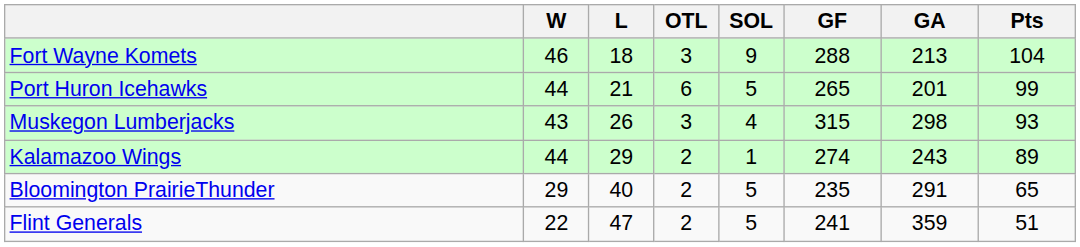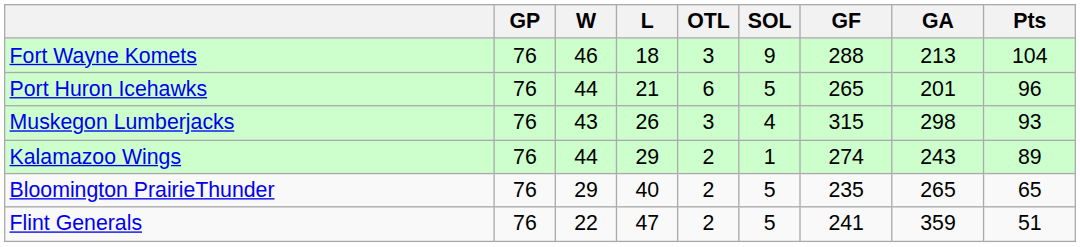 <table class="wikitable">
 <tr>
 <th width="40%" bgcolor="#e0e0e0"></th>
+<th width="5%" bgcolor="#e0e0e0">GP</th>
 <th width="5%" bgcolor="#e0e0e0">W</th>
 <th width="5%" bgcolor="#e0e0e0">L</th>
 <th width="5%" bgcolor="#e0e0e0">OTL</th>
 <th width="5%" bgcolor="#e0e0e0">SOL</th>
 <th width="7.5%" bgcolor="#e0e0e0">GF</th>
 <th width="7.5%" bgcolor="#e0e0e0">GA</th>
 <th width="7.5%" bgcolor="#e0e0e0">Pts</th>
 </tr>
 <tr align="center" bgcolor="#CCFFCC">
 <td align="left"><a href='#'>Fort Wayne Komets</a></td>
+<td>76</td>
 <td>46</td>
 <td>18</td>
 <td>3</td>
 <td>9</td>
 <td>288</td>
 <td>213</td>
 <td>104</td>
 </tr>
 <tr align="center" bgcolor="#CCFFCC">
 <td align="left"><a href='#'>Port Huron Icehawks</a></td>
+<td>76</td>
 <td>44</td>
 <td>21</td>
 <td>6</td>
 <td>5</td>
 <td>265</td>
 <td>201</td>
-<td>99</td>
+<td>96</td>
 </tr>
 <tr align="center" bgcolor="#CCFFCC">
 <td align="left"><a href='#'>Muskegon Lumberjacks</a></td>
+<td>76</td>
 <td>43</td>
 <td>26</td>
 <td>3</td>
 <td>4</td>
 <td>315</td>
 <td>298</td>
 <td>93</td>
 </tr>
 <tr align="center" bgcolor="#CCFFCC">
 <td align="left"><a href='#'>Kalamazoo Wings</a></td>
+<td>76</td>
 <td>44</td>
 <td>29</td>
 <td>2</td>
 <td>1</td>
 <td>274</td>
 <td>243</td>
 <td>89</td>
 </tr>
 <tr align="center">
 <td align="left"><a href='#'>Bloomington PrairieThunder</a></td>
+<td>76</td>
 <td>29</td>
 <td>40</td>
 <td>2</td>
 <td>5</td>
 <td>235</td>
-<td>291</td>
+<td>265</td>
 <td>65</td>
 </tr>
 <tr align="center">
 <td align="left"><a href='#'>Flint Generals</a></td>
+<td>76</td>
 <td>22</td>
 <td>47</td>
 <td>2</td>
 <td>5</td>
 <td>241</td>
 <td>359</td>
 <td>51</td>
 </tr>
 </table>
